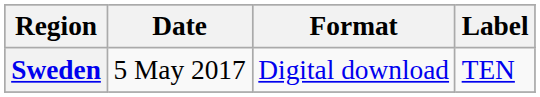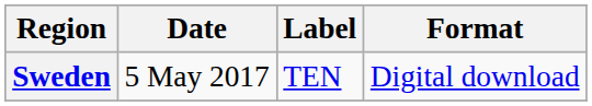 <table class="wikitable sortable plainrowheaders">
 <tr>
 <th>Region</th>
 <th>Date</th>
+<th>Label</th>
 <th>Format</th>
-<th>Label</th>
 </tr>
 <tr>
 <th scope="row"><a href='#'>Sweden</a></th>
 <td>5 May 2017</td>
+<td><a href='#'>TEN</a></td>
 <td><a href='#'>Digital download</a></td>
-<td><a href='#'>TEN</a></td>
 </tr>
 </table>
